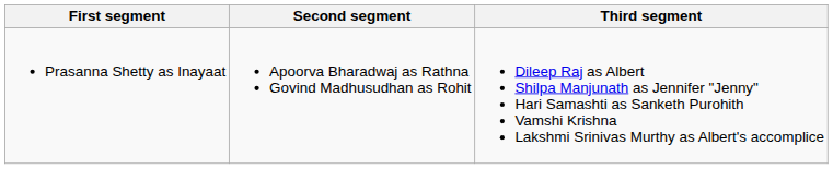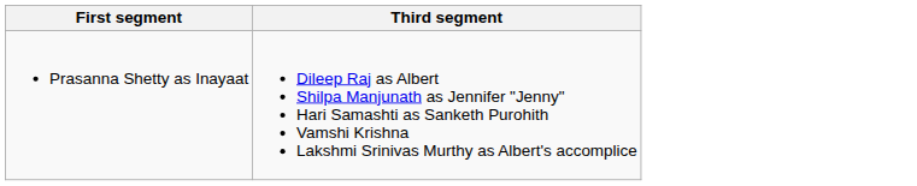 <table class=wikitable>
 <tr>
 <th "width:33.33%">First segment</th>
-<th "width:33.33%">Second segment</th>
 <th "width:33.33%">Third segment</th>
 </tr>
 <tr>
 <td valign="top"><br><ul><li>Prasanna Shetty as Inayaat</li></ul></td>
-<td valign="top"><br><ul><li>Apoorva Bharadwaj as Rathna</li><li>Govind Madhusudhan as Rohit</li></ul></td>
 <td valign="top"><br><ul><li><a href='#'>Dileep Raj</a> as Albert</li><li><a href='#'>Shilpa Manjunath</a> as Jennifer "Jenny"</li><li>Hari Samashti as Sanketh Purohith</li><li>Vamshi Krishna</li><li>Lakshmi Srinivas Murthy as Albert's accomplice</li></ul></td>
 </tr>
 </table>
